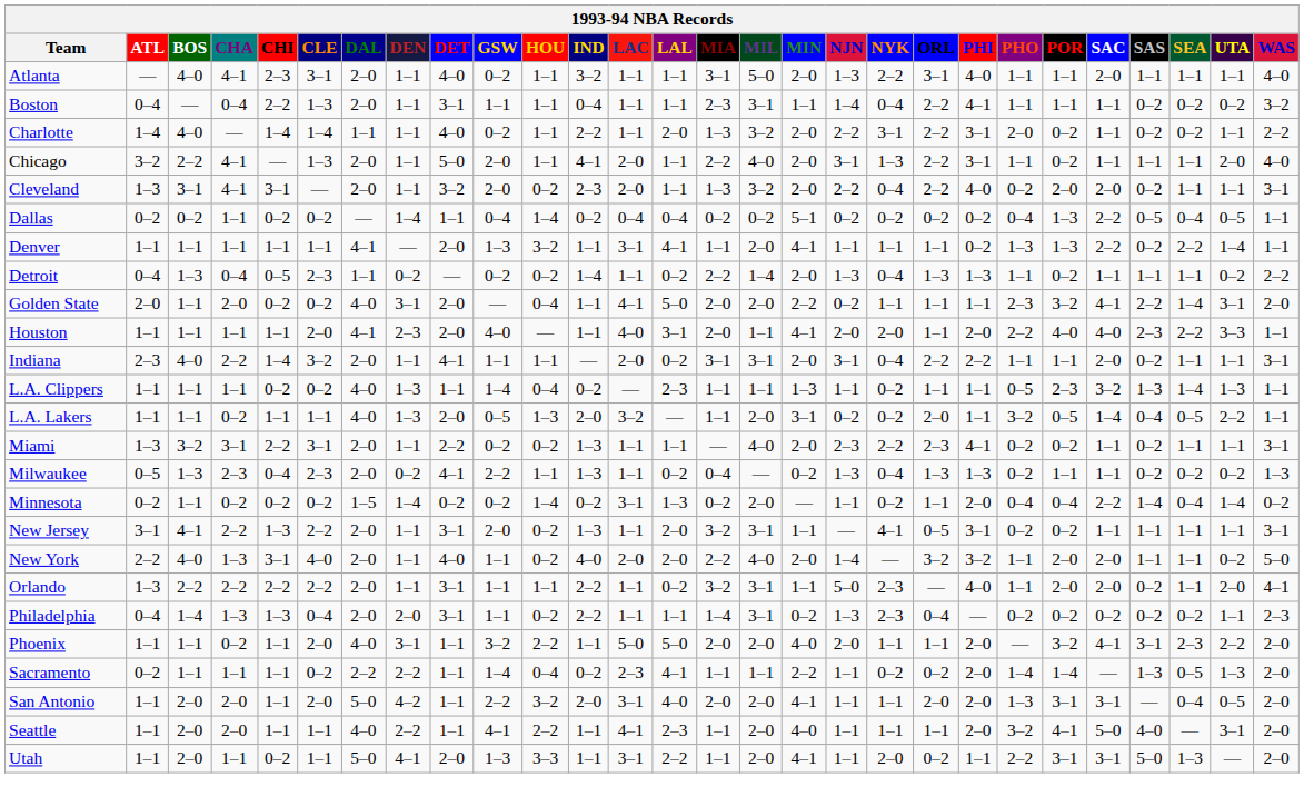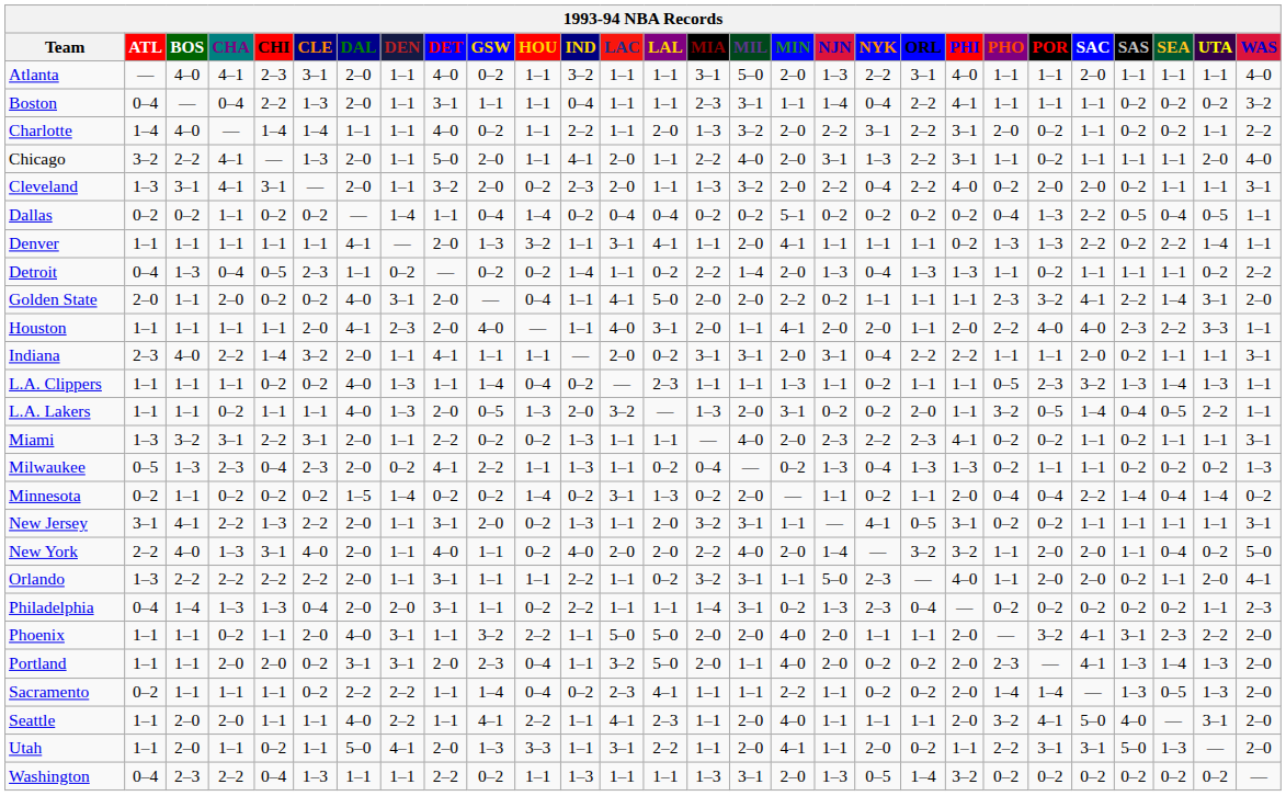 <table class="wikitable" style="font-size:95%; text-align:center;">
 <tr>
 <th colspan=28>1993-94 NBA Records</th>
 </tr>
 <tr>
 <th width=100>Team</th>
 <th style="background:#FF0000;color:#FFFFFF;width=35">ATL</th>
 <th style="background:#006400;color:#FFFFFF;width=35">BOS</th>
 <th style="background:#008080;color:#800080;width=35">CHA</th>
 <th style="background:#FF0000;color:#000000;width=35">CHI</th>
 <th style="background:#000080;color:#FF8C00;width=35">CLE</th>
 <th style="background:#00008B;color:#008000;width=35">DAL</th>
 <th style="background:#141A44;color:#BC2224;width=35">DEN</th>
 <th style="background:#0000FF;color:#FF0000;width=35">DET</th>
 <th style="background:#0000FF;color:#FFD700;width=35">GSW</th>
 <th style="background:#FF0000;color:#FFD700;width=35">HOU</th>
 <th style="background:#000080;color:#FFD700;width=35">IND</th>
 <th style="background:#F9160D;color:#1A2E8B;width=35">LAC</th>
 <th style="background:#800080;color:#FFD700;width=35">LAL</th>
 <th style="background:#000000;color:#8B0000;width=35">MIA</th>
 <th style="background:#00471B;color:#5C378A;width=35">MIL</th>
 <th style="background:#0000FF;color:#228B22;width=35">MIN</th>
 <th style="background:#DC143C;color:#0000CD;width=35">NJN</th>
 <th style="background:#0000FF;color:#FF8C00;width=35">NYK</th>
 <th style="background:#0000FF;color:#000000;width=35">ORL</th>
 <th style="background:#FF0000;color:#0000FF;width=35">PHI</th>
 <th style="background:#800080;color:#FF4500;width=35">PHO</th>
 <th style="background:#000000;color:#FF0000;width=35">POR</th>
 <th style="background:#0000FF;color:#FFFFFF;width=35">SAC</th>
 <th style="background:#000000;color:#C0C0C0;width=35">SAS</th>
 <th style="background:#005831;color:#FFC322;width=35">SEA</th>
 <th style="background:#36004A;color:#FFFF00;width=35">UTA</th>
 <th style="background:#DC143C;color:#0000CD;width=35">WAS</th>
 </tr>
 <tr>
 <td style="text-align:left;"><a href='#'>Atlanta</a></td>
 <td>—</td>
 <td>4–0</td>
 <td>4–1</td>
 <td>2–3</td>
 <td>3–1</td>
 <td>2–0</td>
 <td>1–1</td>
 <td>4–0</td>
 <td>0–2</td>
 <td>1–1</td>
 <td>3–2</td>
 <td>1–1</td>
 <td>1–1</td>
 <td>3–1</td>
 <td>5–0</td>
 <td>2–0</td>
 <td>1–3</td>
 <td>2–2</td>
 <td>3–1</td>
 <td>4–0</td>
 <td>1–1</td>
 <td>1–1</td>
 <td>2–0</td>
 <td>1–1</td>
 <td>1–1</td>
 <td>1–1</td>
 <td>4–0</td>
 </tr>
 <tr>
 <td style="text-align:left;"><a href='#'>Boston</a></td>
 <td>0–4</td>
 <td>—</td>
 <td>0–4</td>
 <td>2–2</td>
 <td>1–3</td>
 <td>2–0</td>
 <td>1–1</td>
 <td>3–1</td>
 <td>1–1</td>
 <td>1–1</td>
 <td>0–4</td>
 <td>1–1</td>
 <td>1–1</td>
 <td>2–3</td>
 <td>3–1</td>
 <td>1–1</td>
 <td>1–4</td>
 <td>0–4</td>
 <td>2–2</td>
 <td>4–1</td>
 <td>1–1</td>
 <td>1–1</td>
 <td>1–1</td>
 <td>0–2</td>
 <td>0–2</td>
 <td>0–2</td>
 <td>3–2</td>
 </tr>
 <tr>
 <td style="text-align:left;"><a href='#'>Charlotte</a></td>
 <td>1–4</td>
 <td>4–0</td>
 <td>—</td>
 <td>1–4</td>
 <td>1–4</td>
 <td>1–1</td>
 <td>1–1</td>
 <td>4–0</td>
 <td>0–2</td>
 <td>1–1</td>
 <td>2–2</td>
 <td>1–1</td>
 <td>2–0</td>
 <td>1–3</td>
 <td>3–2</td>
 <td>2–0</td>
 <td>2–2</td>
 <td>3–1</td>
 <td>2–2</td>
 <td>3–1</td>
 <td>2–0</td>
 <td>0–2</td>
 <td>1–1</td>
 <td>0–2</td>
 <td>0–2</td>
 <td>1–1</td>
 <td>2–2</td>
 </tr>
 <tr>
 <td style="text-align:left;">Chicago</td>
 <td>3–2</td>
 <td>2–2</td>
 <td>4–1</td>
 <td>—</td>
 <td>1–3</td>
 <td>2–0</td>
 <td>1–1</td>
 <td>5–0</td>
 <td>2–0</td>
 <td>1–1</td>
 <td>4–1</td>
 <td>2–0</td>
 <td>1–1</td>
 <td>2–2</td>
 <td>4–0</td>
 <td>2–0</td>
 <td>3–1</td>
 <td>1–3</td>
 <td>2–2</td>
 <td>3–1</td>
 <td>1–1</td>
 <td>0–2</td>
 <td>1–1</td>
 <td>1–1</td>
 <td>1–1</td>
 <td>2–0</td>
 <td>4–0</td>
 </tr>
 <tr>
 <td style="text-align:left;"><a href='#'>Cleveland</a></td>
 <td>1–3</td>
 <td>3–1</td>
 <td>4–1</td>
 <td>3–1</td>
 <td>—</td>
 <td>2–0</td>
 <td>1–1</td>
 <td>3–2</td>
 <td>2–0</td>
 <td>0–2</td>
 <td>2–3</td>
 <td>2–0</td>
 <td>1–1</td>
 <td>1–3</td>
 <td>3–2</td>
 <td>2–0</td>
 <td>2–2</td>
 <td>0–4</td>
 <td>2–2</td>
 <td>4–0</td>
 <td>0–2</td>
 <td>2–0</td>
 <td>2–0</td>
 <td>0–2</td>
 <td>1–1</td>
 <td>1–1</td>
 <td>3–1</td>
 </tr>
 <tr>
 <td style="text-align:left;"><a href='#'>Dallas</a></td>
 <td>0–2</td>
 <td>0–2</td>
 <td>1–1</td>
 <td>0–2</td>
 <td>0–2</td>
 <td>—</td>
 <td>1–4</td>
 <td>1–1</td>
 <td>0–4</td>
 <td>1–4</td>
 <td>0–2</td>
 <td>0–4</td>
 <td>0–4</td>
 <td>0–2</td>
 <td>0–2</td>
 <td>5–1</td>
 <td>0–2</td>
 <td>0–2</td>
 <td>0–2</td>
 <td>0–2</td>
 <td>0–4</td>
 <td>1–3</td>
 <td>2–2</td>
 <td>0–5</td>
 <td>0–4</td>
 <td>0–5</td>
 <td>1–1</td>
 </tr>
 <tr>
 <td style="text-align:left;"><a href='#'>Denver</a></td>
 <td>1–1</td>
 <td>1–1</td>
 <td>1–1</td>
 <td>1–1</td>
 <td>1–1</td>
 <td>4–1</td>
 <td>—</td>
 <td>2–0</td>
 <td>1–3</td>
 <td>3–2</td>
 <td>1–1</td>
 <td>3–1</td>
 <td>4–1</td>
 <td>1–1</td>
 <td>2–0</td>
 <td>4–1</td>
 <td>1–1</td>
 <td>1–1</td>
 <td>1–1</td>
 <td>0–2</td>
 <td>1–3</td>
 <td>1–3</td>
 <td>2–2</td>
 <td>0–2</td>
 <td>2–2</td>
 <td>1–4</td>
 <td>1–1</td>
 </tr>
 <tr>
 <td style="text-align:left;"><a href='#'>Detroit</a></td>
 <td>0–4</td>
 <td>1–3</td>
 <td>0–4</td>
 <td>0–5</td>
 <td>2–3</td>
 <td>1–1</td>
 <td>0–2</td>
 <td>—</td>
 <td>0–2</td>
 <td>0–2</td>
 <td>1–4</td>
 <td>1–1</td>
 <td>0–2</td>
 <td>2–2</td>
 <td>1–4</td>
 <td>2–0</td>
 <td>1–3</td>
 <td>0–4</td>
 <td>1–3</td>
 <td>1–3</td>
 <td>1–1</td>
 <td>0–2</td>
 <td>1–1</td>
 <td>1–1</td>
 <td>1–1</td>
 <td>0–2</td>
 <td>2–2</td>
 </tr>
 <tr>
 <td style="text-align:left;"><a href='#'>Golden State</a></td>
 <td>2–0</td>
 <td>1–1</td>
 <td>2–0</td>
 <td>0–2</td>
 <td>0–2</td>
 <td>4–0</td>
 <td>3–1</td>
 <td>2–0</td>
 <td>—</td>
 <td>0–4</td>
 <td>1–1</td>
 <td>4–1</td>
 <td>5–0</td>
 <td>2–0</td>
 <td>2–0</td>
 <td>2–2</td>
 <td>0–2</td>
 <td>1–1</td>
 <td>1–1</td>
 <td>1–1</td>
 <td>2–3</td>
 <td>3–2</td>
 <td>4–1</td>
 <td>2–2</td>
 <td>1–4</td>
 <td>3–1</td>
 <td>2–0</td>
 </tr>
 <tr>
 <td style="text-align:left;"><a href='#'>Houston</a></td>
 <td>1–1</td>
 <td>1–1</td>
 <td>1–1</td>
 <td>1–1</td>
 <td>2–0</td>
 <td>4–1</td>
 <td>2–3</td>
 <td>2–0</td>
 <td>4–0</td>
 <td>—</td>
 <td>1–1</td>
 <td>4–0</td>
 <td>3–1</td>
 <td>2–0</td>
 <td>1–1</td>
 <td>4–1</td>
 <td>2–0</td>
 <td>2–0</td>
 <td>1–1</td>
 <td>2–0</td>
 <td>2–2</td>
 <td>4–0</td>
 <td>4–0</td>
 <td>2–3</td>
 <td>2–2</td>
 <td>3–3</td>
 <td>1–1</td>
 </tr>
 <tr>
 <td style="text-align:left;"><a href='#'>Indiana</a></td>
 <td>2–3</td>
 <td>4–0</td>
 <td>2–2</td>
 <td>1–4</td>
 <td>3–2</td>
 <td>2–0</td>
 <td>1–1</td>
 <td>4–1</td>
 <td>1–1</td>
 <td>1–1</td>
 <td>—</td>
 <td>2–0</td>
 <td>0–2</td>
 <td>3–1</td>
 <td>3–1</td>
 <td>2–0</td>
 <td>3–1</td>
 <td>0–4</td>
 <td>2–2</td>
 <td>2–2</td>
 <td>1–1</td>
 <td>1–1</td>
 <td>2–0</td>
 <td>0–2</td>
 <td>1–1</td>
 <td>1–1</td>
 <td>3–1</td>
 </tr>
 <tr>
 <td style="text-align:left;"><a href='#'>L.A. Clippers</a></td>
 <td>1–1</td>
 <td>1–1</td>
 <td>1–1</td>
 <td>0–2</td>
 <td>0–2</td>
 <td>4–0</td>
 <td>1–3</td>
 <td>1–1</td>
 <td>1–4</td>
 <td>0–4</td>
 <td>0–2</td>
 <td>—</td>
 <td>2–3</td>
 <td>1–1</td>
 <td>1–1</td>
 <td>1–3</td>
 <td>1–1</td>
 <td>0–2</td>
 <td>1–1</td>
 <td>1–1</td>
 <td>0–5</td>
 <td>2–3</td>
 <td>3–2</td>
 <td>1–3</td>
 <td>1–4</td>
 <td>1–3</td>
 <td>1–1</td>
 </tr>
 <tr>
 <td style="text-align:left;"><a href='#'>L.A. Lakers</a></td>
 <td>1–1</td>
 <td>1–1</td>
 <td>0–2</td>
 <td>1–1</td>
 <td>1–1</td>
 <td>4–0</td>
 <td>1–3</td>
 <td>2–0</td>
 <td>0–5</td>
 <td>1–3</td>
 <td>2–0</td>
 <td>3–2</td>
 <td>—</td>
-<td>1–1</td>
+<td>1–3</td>
 <td>2–0</td>
 <td>3–1</td>
 <td>0–2</td>
 <td>0–2</td>
 <td>2–0</td>
 <td>1–1</td>
 <td>3–2</td>
 <td>0–5</td>
 <td>1–4</td>
 <td>0–4</td>
 <td>0–5</td>
 <td>2–2</td>
 <td>1–1</td>
 </tr>
 <tr>
 <td style="text-align:left;"><a href='#'>Miami</a></td>
 <td>1–3</td>
 <td>3–2</td>
 <td>3–1</td>
 <td>2–2</td>
 <td>3–1</td>
 <td>2–0</td>
 <td>1–1</td>
 <td>2–2</td>
 <td>0–2</td>
 <td>0–2</td>
 <td>1–3</td>
 <td>1–1</td>
 <td>1–1</td>
 <td>—</td>
 <td>4–0</td>
 <td>2–0</td>
 <td>2–3</td>
 <td>2–2</td>
 <td>2–3</td>
 <td>4–1</td>
 <td>0–2</td>
 <td>0–2</td>
 <td>1–1</td>
 <td>0–2</td>
 <td>1–1</td>
 <td>1–1</td>
 <td>3–1</td>
 </tr>
 <tr>
 <td style="text-align:left;"><a href='#'>Milwaukee</a></td>
 <td>0–5</td>
 <td>1–3</td>
 <td>2–3</td>
 <td>0–4</td>
 <td>2–3</td>
 <td>2–0</td>
 <td>0–2</td>
 <td>4–1</td>
 <td>2–2</td>
 <td>1–1</td>
 <td>1–3</td>
 <td>1–1</td>
 <td>0–2</td>
 <td>0–4</td>
 <td>—</td>
 <td>0–2</td>
 <td>1–3</td>
 <td>0–4</td>
 <td>1–3</td>
 <td>1–3</td>
 <td>0–2</td>
 <td>1–1</td>
 <td>1–1</td>
 <td>0–2</td>
 <td>0–2</td>
 <td>0–2</td>
 <td>1–3</td>
 </tr>
 <tr>
 <td style="text-align:left;"><a href='#'>Minnesota</a></td>
 <td>0–2</td>
 <td>1–1</td>
 <td>0–2</td>
 <td>0–2</td>
 <td>0–2</td>
 <td>1–5</td>
 <td>1–4</td>
 <td>0–2</td>
 <td>0–2</td>
 <td>1–4</td>
 <td>0–2</td>
 <td>3–1</td>
 <td>1–3</td>
 <td>0–2</td>
 <td>2–0</td>
 <td>—</td>
 <td>1–1</td>
 <td>0–2</td>
 <td>1–1</td>
 <td>2–0</td>
 <td>0–4</td>
 <td>0–4</td>
 <td>2–2</td>
 <td>1–4</td>
 <td>0–4</td>
 <td>1–4</td>
 <td>0–2</td>
 </tr>
 <tr>
 <td style="text-align:left;"><a href='#'>New Jersey</a></td>
 <td>3–1</td>
 <td>4–1</td>
 <td>2–2</td>
 <td>1–3</td>
 <td>2–2</td>
 <td>2–0</td>
 <td>1–1</td>
 <td>3–1</td>
 <td>2–0</td>
 <td>0–2</td>
 <td>1–3</td>
 <td>1–1</td>
 <td>2–0</td>
 <td>3–2</td>
 <td>3–1</td>
 <td>1–1</td>
 <td>—</td>
 <td>4–1</td>
 <td>0–5</td>
 <td>3–1</td>
 <td>0–2</td>
 <td>0–2</td>
 <td>1–1</td>
 <td>1–1</td>
 <td>1–1</td>
 <td>1–1</td>
 <td>3–1</td>
 </tr>
 <tr>
 <td style="text-align:left;"><a href='#'>New York</a></td>
 <td>2–2</td>
 <td>4–0</td>
 <td>1–3</td>
 <td>3–1</td>
 <td>4–0</td>
 <td>2–0</td>
 <td>1–1</td>
 <td>4–0</td>
 <td>1–1</td>
 <td>0–2</td>
 <td>4–0</td>
 <td>2–0</td>
 <td>2–0</td>
 <td>2–2</td>
 <td>4–0</td>
 <td>2–0</td>
 <td>1–4</td>
 <td>—</td>
 <td>3–2</td>
 <td>3–2</td>
 <td>1–1</td>
 <td>2–0</td>
 <td>2–0</td>
 <td>1–1</td>
-<td>1–1</td>
+<td>0–4</td>
 <td>0–2</td>
 <td>5–0</td>
 </tr>
 <tr>
 <td style="text-align:left;"><a href='#'>Orlando</a></td>
 <td>1–3</td>
 <td>2–2</td>
 <td>2–2</td>
 <td>2–2</td>
 <td>2–2</td>
 <td>2–0</td>
 <td>1–1</td>
 <td>3–1</td>
 <td>1–1</td>
 <td>1–1</td>
 <td>2–2</td>
 <td>1–1</td>
 <td>0–2</td>
 <td>3–2</td>
 <td>3–1</td>
 <td>1–1</td>
 <td>5–0</td>
 <td>2–3</td>
 <td>—</td>
 <td>4–0</td>
 <td>1–1</td>
 <td>2–0</td>
 <td>2–0</td>
 <td>0–2</td>
 <td>1–1</td>
 <td>2–0</td>
 <td>4–1</td>
 </tr>
 <tr>
 <td style="text-align:left;"><a href='#'>Philadelphia</a></td>
 <td>0–4</td>
 <td>1–4</td>
 <td>1–3</td>
 <td>1–3</td>
 <td>0–4</td>
 <td>2–0</td>
 <td>2–0</td>
 <td>3–1</td>
 <td>1–1</td>
 <td>0–2</td>
 <td>2–2</td>
 <td>1–1</td>
 <td>1–1</td>
 <td>1–4</td>
 <td>3–1</td>
 <td>0–2</td>
 <td>1–3</td>
 <td>2–3</td>
 <td>0–4</td>
 <td>—</td>
 <td>0–2</td>
 <td>0–2</td>
 <td>0–2</td>
 <td>0–2</td>
 <td>0–2</td>
 <td>1–1</td>
 <td>2–3</td>
 </tr>
 <tr>
 <td style="text-align:left;"><a href='#'>Phoenix</a></td>
 <td>1–1</td>
 <td>1–1</td>
 <td>0–2</td>
 <td>1–1</td>
 <td>2–0</td>
 <td>4–0</td>
 <td>3–1</td>
 <td>1–1</td>
 <td>3–2</td>
 <td>2–2</td>
 <td>1–1</td>
 <td>5–0</td>
 <td>5–0</td>
 <td>2–0</td>
 <td>2–0</td>
 <td>4–0</td>
 <td>2–0</td>
 <td>1–1</td>
 <td>1–1</td>
 <td>2–0</td>
 <td>—</td>
 <td>3–2</td>
 <td>4–1</td>
 <td>3–1</td>
 <td>2–3</td>
 <td>2–2</td>
 <td>2–0</td>
 </tr>
 <tr>
+<td style="text-align:left;"><a href='#'>Portland</a></td>
+<td>1–1</td>
+<td>1–1</td>
+<td>2–0</td>
+<td>2–0</td>
+<td>0–2</td>
+<td>3–1</td>
+<td>3–1</td>
+<td>2–0</td>
+<td>2–3</td>
+<td>0–4</td>
+<td>1–1</td>
+<td>3–2</td>
+<td>5–0</td>
+<td>2–0</td>
+<td>1–1</td>
+<td>4–0</td>
+<td>2–0</td>
+<td>0–2</td>
+<td>0–2</td>
+<td>2–0</td>
+<td>2–3</td>
+<td>—</td>
+<td>4–1</td>
+<td>1–3</td>
+<td>1–4</td>
+<td>1–3</td>
+<td>2–0</td>
+</tr>
+<tr>
 <td style="text-align:left;"><a href='#'>Sacramento</a></td>
 <td>0–2</td>
 <td>1–1</td>
 <td>1–1</td>
 <td>1–1</td>
 <td>0–2</td>
 <td>2–2</td>
 <td>2–2</td>
 <td>1–1</td>
 <td>1–4</td>
 <td>0–4</td>
 <td>0–2</td>
 <td>2–3</td>
 <td>4–1</td>
 <td>1–1</td>
 <td>1–1</td>
 <td>2–2</td>
 <td>1–1</td>
 <td>0–2</td>
 <td>0–2</td>
 <td>2–0</td>
 <td>1–4</td>
 <td>1–4</td>
 <td>—</td>
 <td>1–3</td>
 <td>0–5</td>
 <td>1–3</td>
-<td>2–0</td>
-</tr>
-<tr>
-<td style="text-align:left;"><a href='#'>San Antonio</a></td>
-<td>1–1</td>
-<td>2–0</td>
-<td>2–0</td>
-<td>1–1</td>
-<td>2–0</td>
-<td>5–0</td>
-<td>4–2</td>
-<td>1–1</td>
-<td>2–2</td>
-<td>3–2</td>
-<td>2–0</td>
-<td>3–1</td>
-<td>4–0</td>
-<td>2–0</td>
-<td>2–0</td>
-<td>4–1</td>
-<td>1–1</td>
-<td>1–1</td>
-<td>2–0</td>
-<td>2–0</td>
-<td>1–3</td>
-<td>3–1</td>
-<td>3–1</td>
-<td>—</td>
-<td>0–4</td>
-<td>0–5</td>
 <td>2–0</td>
 </tr>
 <tr>
 <td style="text-align:left;"><a href='#'>Seattle</a></td>
 <td>1–1</td>
 <td>2–0</td>
 <td>2–0</td>
 <td>1–1</td>
 <td>1–1</td>
 <td>4–0</td>
 <td>2–2</td>
 <td>1–1</td>
 <td>4–1</td>
 <td>2–2</td>
 <td>1–1</td>
 <td>4–1</td>
 <td>2–3</td>
 <td>1–1</td>
 <td>2–0</td>
 <td>4–0</td>
 <td>1–1</td>
 <td>1–1</td>
 <td>1–1</td>
 <td>2–0</td>
 <td>3–2</td>
 <td>4–1</td>
 <td>5–0</td>
 <td>4–0</td>
 <td>—</td>
 <td>3–1</td>
 <td>2–0</td>
 </tr>
 <tr>
 <td style="text-align:left;"><a href='#'>Utah</a></td>
 <td>1–1</td>
 <td>2–0</td>
 <td>1–1</td>
 <td>0–2</td>
 <td>1–1</td>
 <td>5–0</td>
 <td>4–1</td>
 <td>2–0</td>
 <td>1–3</td>
 <td>3–3</td>
 <td>1–1</td>
 <td>3–1</td>
 <td>2–2</td>
 <td>1–1</td>
 <td>2–0</td>
 <td>4–1</td>
 <td>1–1</td>
 <td>2–0</td>
 <td>0–2</td>
 <td>1–1</td>
 <td>2–2</td>
 <td>3–1</td>
 <td>3–1</td>
 <td>5–0</td>
 <td>1–3</td>
 <td>—</td>
 <td>2–0</td>
 </tr>
+<tr>
+<td style="text-align:left;"><a href='#'>Washington</a></td>
+<td>0–4</td>
+<td>2–3</td>
+<td>2–2</td>
+<td>0–4</td>
+<td>1–3</td>
+<td>1–1</td>
+<td>1–1</td>
+<td>2–2</td>
+<td>0–2</td>
+<td>1–1</td>
+<td>1–3</td>
+<td>1–1</td>
+<td>1–1</td>
+<td>1–3</td>
+<td>3–1</td>
+<td>2–0</td>
+<td>1–3</td>
+<td>0–5</td>
+<td>1–4</td>
+<td>3–2</td>
+<td>0–2</td>
+<td>0–2</td>
+<td>0–2</td>
+<td>0–2</td>
+<td>0–2</td>
+<td>0–2</td>
+<td>—</td>
+</tr>
 </table>
